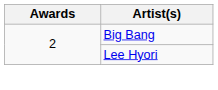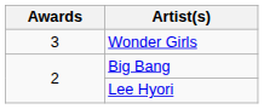 <table class="wikitable"  style="width:30%;">
 <tr>
 <th scope="col">Awards</th>
 <th scope="col">Artist(s)</th>
+</tr>
+<tr>
+<td align=center>3</td>
+<td><a href='#'>Wonder Girls</a></td>
 </tr>
 <tr>
 <td align=center rowspan=2>2</td>
 <td><a href='#'>Big Bang</a></td>
 </tr>
 <tr>
 <td><a href='#'>Lee Hyori</a></td>
 </tr>
 </table>
